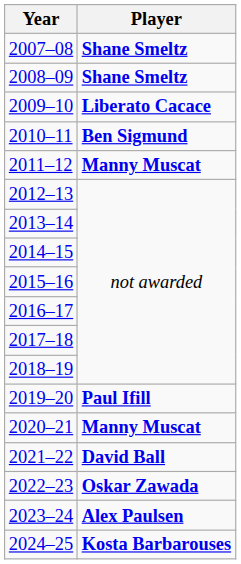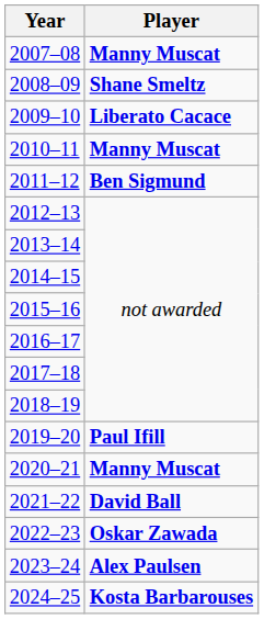 <table class="wikitable" border="1">
 <tr>
 <th>Year</th>
 <th>Player</th>
 </tr>
 <tr>
 <td><a href='#'>2007–08</a></td>
-<td style="text-align:left;"> <strong><a href='#'>Shane Smeltz</a></strong></td>
+<td style="text-align:left;"> <strong><a href='#'>Manny Muscat</a></strong></td>
 </tr>
 <tr>
 <td><a href='#'>2008–09</a></td>
 <td style="text-align:left;"> <strong><a href='#'>Shane Smeltz</a></strong></td>
 </tr>
 <tr>
 <td><a href='#'>2009–10</a></td>
 <td style="text-align:left;"> <strong><a href='#'>Liberato Cacace</a></strong></td>
 </tr>
 <tr>
 <td><a href='#'>2010–11</a></td>
-<td style="text-align:left;"> <strong><a href='#'>Ben Sigmund</a></strong></td>
+<td style="text-align:left;"> <strong><a href='#'>Manny Muscat</a></strong></td>
 </tr>
 <tr>
 <td><a href='#'>2011–12</a></td>
-<td style="text-align:left;"> <strong><a href='#'>Manny Muscat</a></strong></td>
+<td style="text-align:left;"> <strong><a href='#'>Ben Sigmund</a></strong></td>
 </tr>
 <tr>
 <td><a href='#'>2012–13</a></td>
 <td rowspan="7" align="center"><em>not awarded</em></td>
 </tr>
 <tr>
 <td><a href='#'>2013–14</a></td>
 </tr>
 <tr>
 <td><a href='#'>2014–15</a></td>
 </tr>
 <tr>
 <td><a href='#'>2015–16</a></td>
 </tr>
 <tr>
 <td><a href='#'>2016–17</a></td>
 </tr>
 <tr>
 <td><a href='#'>2017–18</a></td>
 </tr>
 <tr>
 <td><a href='#'>2018–19</a></td>
 </tr>
 <tr>
 <td><a href='#'>2019–20</a></td>
 <td style="text-align:left;"> <strong><a href='#'>Paul Ifill</a></strong></td>
 </tr>
 <tr>
 <td><a href='#'>2020–21</a></td>
 <td style="text-align:left;"> <strong><a href='#'>Manny Muscat</a></strong></td>
 </tr>
 <tr>
 <td><a href='#'>2021–22</a></td>
 <td style="text-align:left;"> <strong><a href='#'>David Ball</a></strong></td>
 </tr>
 <tr>
 <td><a href='#'>2022–23</a></td>
 <td style="text-align:left;"> <strong><a href='#'>Oskar Zawada</a></strong></td>
 </tr>
 <tr>
 <td><a href='#'>2023–24</a></td>
 <td> <strong><a href='#'>Alex Paulsen</a></strong></td>
 </tr>
 <tr>
 <td><a href='#'>2024–25</a></td>
 <td> <strong><a href='#'>Kosta Barbarouses</a></strong></td>
 </tr>
 </table>
